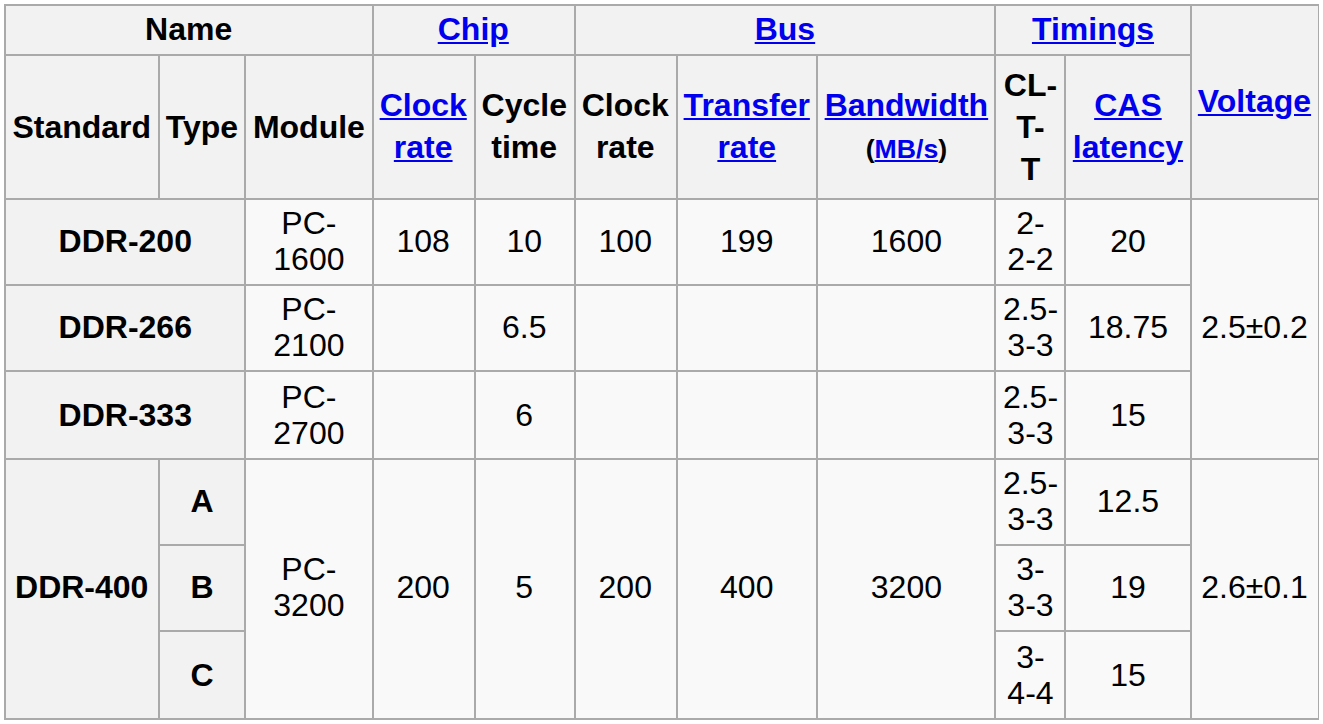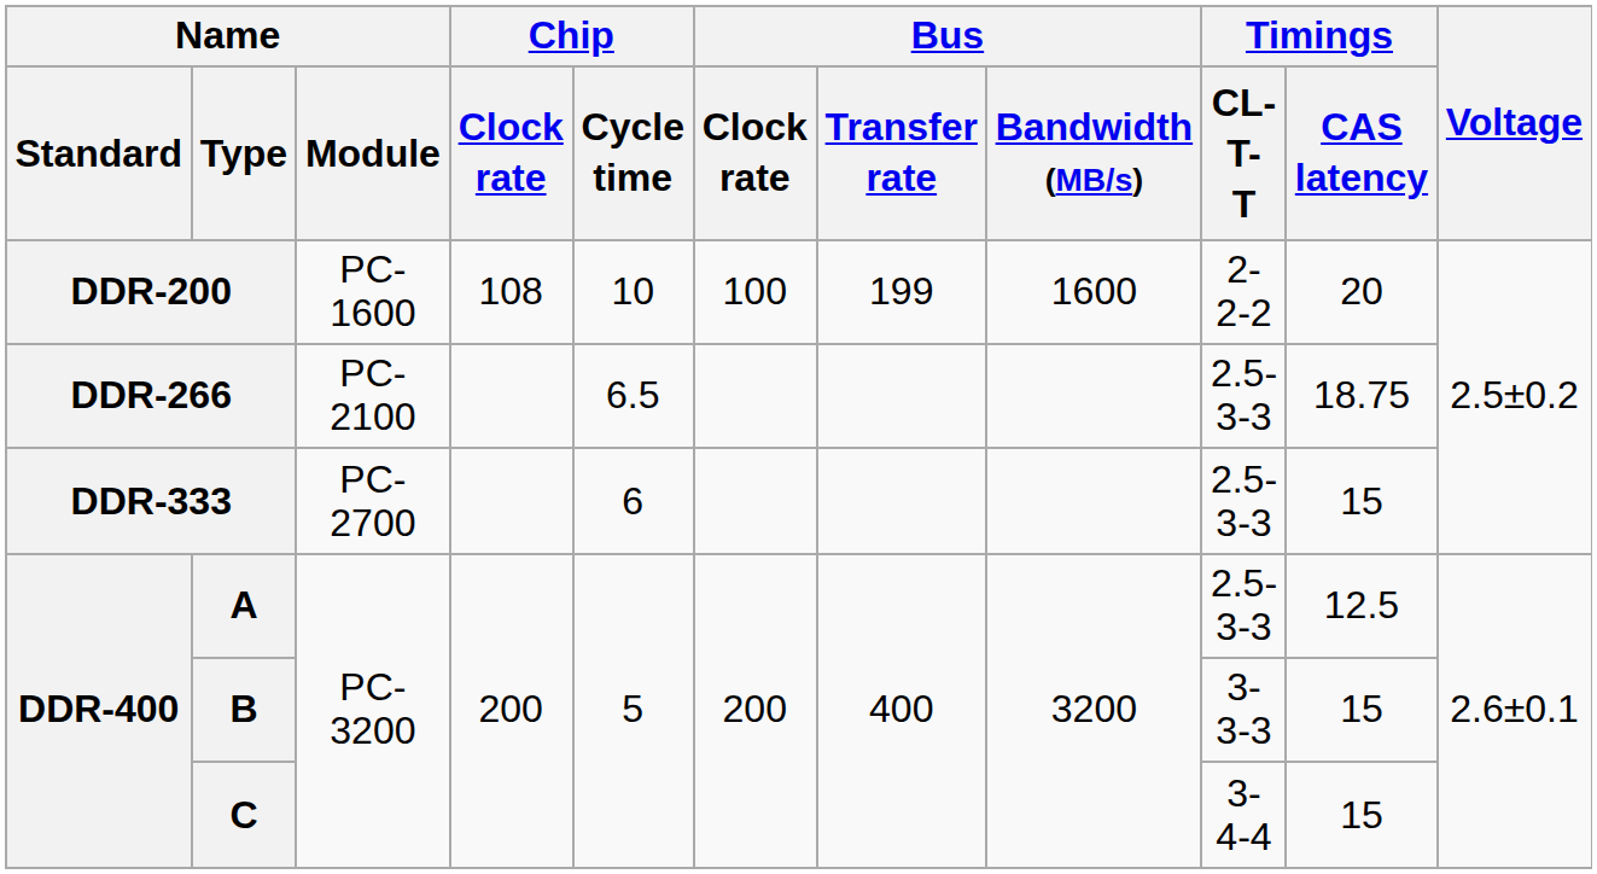 <table class="wikitable" style="text-align:center;">
 <tr>
 <th colspan="3" scope="col">Name</th>
 <th colspan="2" scope="col"><a href='#'>Chip</a></th>
 <th colspan="3" scope="col"><a href='#'>Bus</a></th>
 <th colspan="2" scope="col"><a href='#'>Timings</a></th>
 <th rowspan="2" scope="col"><a href='#'>Voltage</a><br></th>
 </tr>
 <tr style="line-height:133%">
 <th scope="col">Standard</th>
 <th scope="col">Type</th>
 <th scope="col">Module</th>
 <th scope="col"><a href='#'>Clock rate</a><br></th>
 <th scope="col">Cycle time<br></th>
 <th scope="col">Clock rate<br></th>
 <th scope="col"><a href='#'>Transfer rate</a><br></th>
 <th scope="col"><a href='#'>Bandwidth</a><br><small>(<a href='#'>MB/s</a>)</small></th>
 <th scope="col">CL-T-<br>T</th>
 <th scope="col"><a href='#'>CAS latency</a><br></th>
 </tr>
 <tr>
 <th colspan="2" scope="row">DDR-200</th>
 <td>PC-1600</td>
 <td>108</td>
 <td>10</td>
 <td>100</td>
 <td>199</td>
 <td>1600</td>
 <td>2-2-2</td>
 <td>20</td>
 <td rowspan="3">2.5±0.2</td>
 </tr>
 <tr>
 <th colspan="2" scope="row">DDR-266</th>
 <td>PC-2100</td>
 <td></td>
 <td>6.5</td>
 <td></td>
 <td></td>
 <td></td>
 <td>2.5-3-3</td>
 <td>18.75</td>
 </tr>
 <tr>
 <th colspan="2" scope="row">DDR-333</th>
 <td>PC-2700</td>
 <td></td>
 <td>6</td>
 <td></td>
 <td></td>
 <td></td>
 <td>2.5-3-3</td>
 <td>15</td>
 </tr>
 <tr>
 <th rowspan="3" scope="row">DDR-400</th>
 <th>A</th>
 <td rowspan="3">PC-3200</td>
 <td rowspan="3">200</td>
 <td rowspan="3">5</td>
 <td rowspan="3">200</td>
 <td rowspan="3">400</td>
 <td rowspan="3">3200</td>
 <td>2.5-3-3</td>
 <td>12.5</td>
 <td rowspan="3">2.6±0.1</td>
 </tr>
 <tr>
 <th>B</th>
 <td>3-3-3</td>
-<td>19</td>
+<td>15</td>
 </tr>
 <tr>
 <th>C</th>
 <td>3-4-4</td>
 <td>15</td>
 </tr>
 </table>
